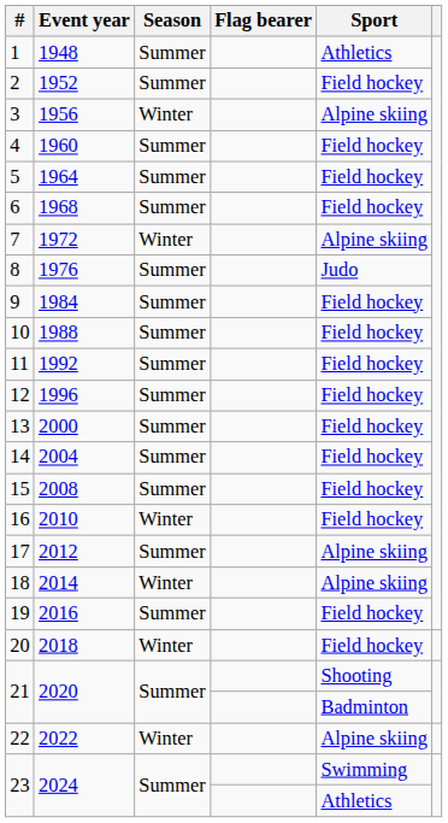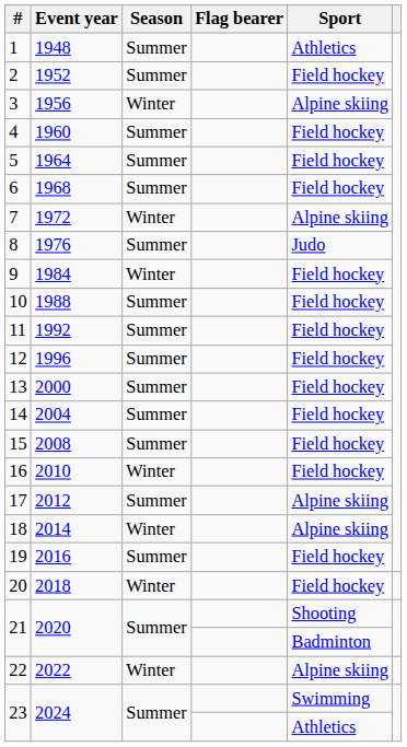 <table class="wikitable sortable">
 <tr>
 <th>#</th>
 <th>Event year</th>
 <th>Season</th>
 <th>Flag bearer</th>
 <th>Sport</th>
 <th></th>
 </tr>
 <tr>
 <td>1</td>
 <td><a href='#'>1948</a></td>
 <td>Summer</td>
 <td></td>
 <td><a href='#'>Athletics</a></td>
 <td rowspan=19></td>
 </tr>
 <tr>
 <td>2</td>
 <td><a href='#'>1952</a></td>
 <td>Summer</td>
 <td></td>
 <td><a href='#'>Field hockey</a></td>
 </tr>
 <tr>
 <td>3</td>
 <td><a href='#'>1956</a></td>
 <td>Winter</td>
 <td></td>
 <td><a href='#'>Alpine skiing</a></td>
 </tr>
 <tr>
 <td>4</td>
 <td><a href='#'>1960</a></td>
 <td>Summer</td>
 <td></td>
 <td><a href='#'>Field hockey</a></td>
 </tr>
 <tr>
 <td>5</td>
 <td><a href='#'>1964</a></td>
 <td>Summer</td>
 <td></td>
 <td><a href='#'>Field hockey</a></td>
 </tr>
 <tr>
 <td>6</td>
 <td><a href='#'>1968</a></td>
 <td>Summer</td>
 <td></td>
 <td><a href='#'>Field hockey</a></td>
 </tr>
 <tr>
 <td>7</td>
 <td><a href='#'>1972</a></td>
 <td>Winter</td>
 <td></td>
 <td><a href='#'>Alpine skiing</a></td>
 </tr>
 <tr>
 <td>8</td>
 <td><a href='#'>1976</a></td>
 <td>Summer</td>
 <td></td>
 <td><a href='#'>Judo</a></td>
 </tr>
 <tr>
 <td>9</td>
 <td><a href='#'>1984</a></td>
-<td>Summer</td>
+<td>Winter</td>
 <td></td>
 <td><a href='#'>Field hockey</a></td>
 </tr>
 <tr>
 <td>10</td>
 <td><a href='#'>1988</a></td>
 <td>Summer</td>
 <td></td>
 <td><a href='#'>Field hockey</a></td>
 </tr>
 <tr>
 <td>11</td>
 <td><a href='#'>1992</a></td>
 <td>Summer</td>
 <td></td>
 <td><a href='#'>Field hockey</a></td>
 </tr>
 <tr>
 <td>12</td>
 <td><a href='#'>1996</a></td>
 <td>Summer</td>
 <td></td>
 <td><a href='#'>Field hockey</a></td>
 </tr>
 <tr>
 <td>13</td>
 <td><a href='#'>2000</a></td>
 <td>Summer</td>
 <td></td>
 <td><a href='#'>Field hockey</a></td>
 </tr>
 <tr>
 <td>14</td>
 <td><a href='#'>2004</a></td>
 <td>Summer</td>
 <td></td>
 <td><a href='#'>Field hockey</a></td>
 </tr>
 <tr>
 <td>15</td>
 <td><a href='#'>2008</a></td>
 <td>Summer</td>
 <td></td>
 <td><a href='#'>Field hockey</a></td>
 </tr>
 <tr>
 <td>16</td>
 <td><a href='#'>2010</a></td>
 <td>Winter</td>
 <td></td>
 <td><a href='#'>Field hockey</a></td>
 </tr>
 <tr>
 <td>17</td>
 <td><a href='#'>2012</a></td>
 <td>Summer</td>
 <td></td>
 <td><a href='#'>Alpine skiing</a></td>
 </tr>
 <tr>
 <td>18</td>
 <td><a href='#'>2014</a></td>
 <td>Winter</td>
 <td></td>
 <td><a href='#'>Alpine skiing</a></td>
 </tr>
 <tr>
 <td>19</td>
 <td><a href='#'>2016</a></td>
 <td>Summer</td>
 <td></td>
 <td><a href='#'>Field hockey</a></td>
 </tr>
 <tr>
 <td>20</td>
 <td><a href='#'>2018</a></td>
 <td>Winter</td>
 <td></td>
 <td><a href='#'>Field hockey</a></td>
 <td></td>
 </tr>
 <tr>
 <td rowspan=2>21</td>
 <td rowspan=2><a href='#'>2020</a></td>
 <td rowspan=2>Summer</td>
 <td></td>
 <td><a href='#'>Shooting</a></td>
 <td rowspan=2></td>
 </tr>
 <tr>
 <td></td>
 <td><a href='#'>Badminton</a></td>
 </tr>
 <tr>
 <td>22</td>
 <td><a href='#'>2022</a></td>
 <td>Winter</td>
 <td></td>
 <td><a href='#'>Alpine skiing</a></td>
 <td></td>
 </tr>
 <tr>
 <td rowspan=2>23</td>
 <td rowspan=2><a href='#'>2024</a></td>
 <td rowspan=2>Summer</td>
 <td></td>
 <td><a href='#'>Swimming</a></td>
 <td rowspan=2></td>
 </tr>
 <tr>
 <td></td>
 <td><a href='#'>Athletics</a></td>
 </tr>
 </table>
